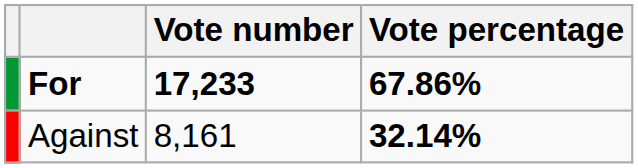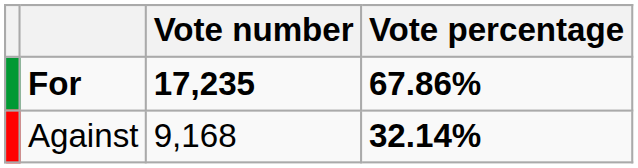 <table class="wikitable">
 <tr>
 <th></th>
 <th></th>
 <th>Vote number</th>
 <th>Vote percentage</th>
 </tr>
 <tr>
 <td style="color:inherit;background:#009933"></td>
 <td><strong>For</strong></td>
-<td><strong>17,233</strong></td>
+<td><strong>17,235</strong></td>
 <td><strong>67.86%</strong></td>
 </tr>
 <tr>
 <td style="color:inherit;background:#ff0000"></td>
 <td>Against</td>
-<td>8,161</td>
+<td>9,168</td>
 <td><strong>32.14%</strong></td>
 </tr>
 </table>
